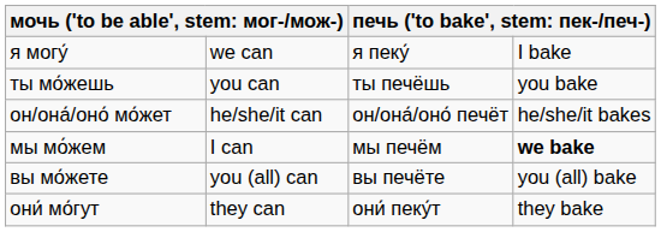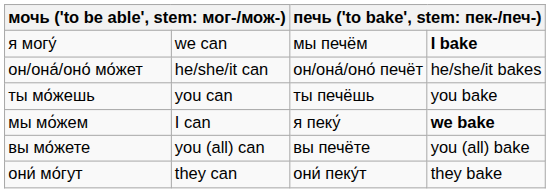 <table class="wikitable">
 <tr>
 <th colspan="2">мочь ('to be able', stem: мог-/мож-)</th>
 <th colspan="2">печь ('to bake', stem: пек-/печ-)</th>
 </tr>
 <tr>
 <td>я мо<span>г</span>у́</td>
 <td>we can</td>
-<td>я пе<span>к</span>у́</td>
-<td>I bake</td>
+<td>мы пе<span>ч</span>ём</td>
+<td><strong>I bake</strong></td>
+</tr>
+<tr>
+<td>он/она́/оно́ мо́<span>ж</span>ет</td>
+<td>he/she/it can</td>
+<td>он/она́/оно́ пе<span>ч</span>ёт</td>
+<td>he/she/it bakes</td>
 </tr>
 <tr>
 <td>ты мо́<span>ж</span>ешь</td>
 <td>you can</td>
 <td>ты пе<span>ч</span>ёшь</td>
 <td>you bake</td>
 </tr>
 <tr>
-<td>он/она́/оно́ мо́<span>ж</span>ет</td>
-<td>he/she/it can</td>
-<td>он/она́/оно́ пе<span>ч</span>ёт</td>
-<td>he/she/it bakes</td>
-</tr>
-<tr>
 <td>мы мо́<span>ж</span>ем</td>
 <td>I can</td>
-<td>мы пе<span>ч</span>ём</td>
+<td>я пе<span>к</span>у́</td>
 <td><strong>we bake</strong></td>
 </tr>
 <tr>
 <td>вы мо́<span>ж</span>ете</td>
 <td>you (all) can</td>
 <td>вы пе<span>ч</span>ёте</td>
 <td>you (all) bake</td>
 </tr>
 <tr>
 <td>они́ мо́<span>г</span>ут</td>
 <td>they can</td>
 <td>они́ пе<span>к</span>у́т</td>
 <td>they bake</td>
 </tr>
 </table>
